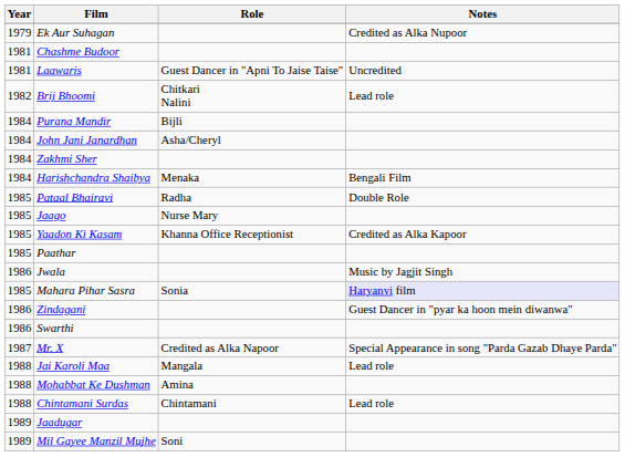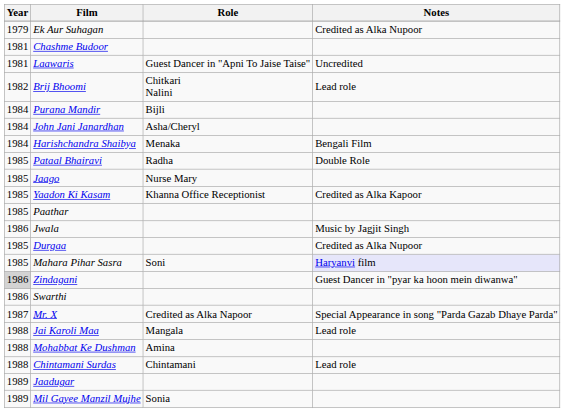 <table class="wikitable">
 <tr>
 <th>Year</th>
 <th>Film</th>
 <th>Role</th>
 <th>Notes</th>
 </tr>
 <tr>
 </tr>
 <tr>
 <td>1979</td>
 <td><em>Ek Aur Suhagan</em></td>
 <td></td>
 <td>Credited as Alka Nupoor</td>
 </tr>
 <tr>
 <td>1981</td>
 <td><em><a href='#'>Chashme Budoor</a></em></td>
 <td></td>
 <td></td>
 </tr>
 <tr>
 <td>1981</td>
 <td><em><a href='#'>Laawaris</a></em></td>
 <td>Guest Dancer in "Apni To Jaise Taise"</td>
 <td>Uncredited</td>
 </tr>
 <tr>
 <td>1982</td>
 <td><em><a href='#'>Brij Bhoomi</a></em></td>
 <td>Chitkari<br>Nalini</td>
 <td>Lead role</td>
 </tr>
 <tr>
 <td>1984</td>
 <td><em><a href='#'>Purana Mandir</a></em></td>
 <td>Bijli</td>
 <td></td>
 </tr>
 <tr>
 <td>1984</td>
 <td><em><a href='#'>John Jani Janardhan</a></em></td>
 <td>Asha/Cheryl</td>
 <td></td>
 </tr>
 <tr>
 <td>1984</td>
-<td><em><a href='#'>Zakhmi Sher</a></em></td>
-<td></td>
-<td></td>
-</tr>
-<tr>
-<td>1984</td>
 <td><em><a href='#'>Harishchandra Shaibya</a></em></td>
 <td>Menaka</td>
 <td>Bengali Film</td>
 </tr>
 <tr>
 <td>1985</td>
 <td><em><a href='#'>Pataal Bhairavi</a></em></td>
 <td>Radha</td>
 <td>Double Role</td>
 </tr>
 <tr>
 <td>1985</td>
 <td><em><a href='#'>Jaago</a></em></td>
 <td>Nurse Mary</td>
 <td></td>
 </tr>
 <tr>
 <td>1985</td>
 <td><em><a href='#'>Yaadon Ki Kasam</a></em></td>
 <td>Khanna Office Receptionist</td>
 <td>Credited as Alka Kapoor</td>
 </tr>
 <tr>
 <td>1985</td>
 <td><em>Paathar</em></td>
 <td></td>
 <td></td>
 </tr>
 <tr>
 <td>1986</td>
 <td><em>Jwala</em></td>
 <td></td>
 <td>Music by Jagjit Singh</td>
 </tr>
 <tr>
 <td>1985</td>
+<td><em><a href='#'>Durgaa</a></em></td>
+<td></td>
+<td>Credited as Alka Nupoor</td>
+</tr>
+<tr>
+<td>1985</td>
 <td><em>Mahara Pihar Sasra</em></td>
-<td>Sonia</td>
+<td>Soni</td>
 <td style="background: lavender;"><a href='#'>Haryanvi</a> film</td>
 </tr>
 <tr>
-<td>1986</td>
+<td style="background: lightgrey;">1986</td>
 <td><em><a href='#'>Zindagani</a></em></td>
 <td></td>
 <td>Guest Dancer in "pyar ka hoon mein diwanwa"</td>
 </tr>
 <tr>
 <td>1986</td>
 <td><em>Swarthi</em></td>
 <td></td>
 <td></td>
 </tr>
 <tr>
 <td>1987</td>
 <td><em><a href='#'>Mr. X</a></em></td>
 <td>Credited as Alka Napoor</td>
 <td>Special Appearance in song "Parda Gazab Dhaye Parda"</td>
 </tr>
 <tr>
 <td>1988</td>
 <td><em><a href='#'>Jai Karoli Maa</a></em></td>
 <td>Mangala</td>
 <td>Lead role</td>
 </tr>
 <tr>
 <td>1988</td>
 <td><em><a href='#'>Mohabbat Ke Dushman</a></em></td>
 <td>Amina</td>
 <td></td>
 </tr>
 <tr>
 <td>1988</td>
 <td><em><a href='#'>Chintamani Surdas</a></em></td>
 <td>Chintamani</td>
 <td>Lead role</td>
 </tr>
 <tr>
 <td>1989</td>
 <td><em><a href='#'>Jaadugar</a></em></td>
 <td></td>
 <td></td>
 </tr>
 <tr>
 <td>1989</td>
 <td><em><a href='#'>Mil Gayee Manzil Mujhe</a></em></td>
-<td>Soni</td>
+<td>Sonia</td>
 <td></td>
 </tr>
 </table>
